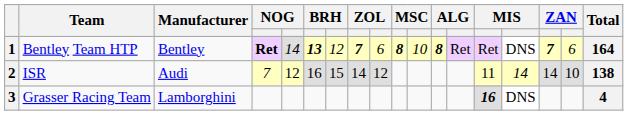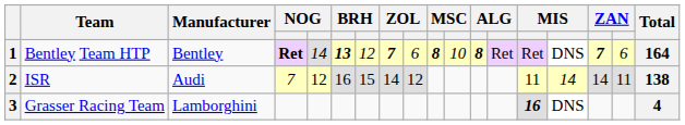 <table class="wikitable" style="font-size: 85%; text-align:center;">
 <tr>
 <th rowspan=2></th>
 <th rowspan=2>Team</th>
 <th rowspan=2>Manufacturer</th>
 <th colspan=2>NOG<br></th>
 <th colspan=2>BRH<br></th>
 <th colspan=2>ZOL<br></th>
 <th colspan=2>MSC<br></th>
 <th colspan=2>ALG<br></th>
 <th colspan=2>MIS<br></th>
 <th colspan=2><a href='#'>ZAN</a><br></th>
 <th rowspan=2>Total</th>
 </tr>
 <tr>
 <th></th>
 <th></th>
 <th></th>
 <th></th>
 <th></th>
 <th></th>
 <th></th>
 <th></th>
 <th></th>
 <th></th>
 <th></th>
 <th></th>
 <th></th>
 <th></th>
 </tr>
 <tr>
 <th>1</th>
 <td align=left> <a href='#'>Bentley</a> <a href='#'>Team HTP</a></td>
 <td align=left><a href='#'>Bentley</a></td>
 <td style="background:#EFCFFF;"><strong>Ret</strong></td>
 <td style="background:#DFDFDF;"><em>14</em></td>
 <td style="background:#FFFFBF;"><strong><em>13</em></strong></td>
 <td style="background:#FFFFBF;"><em>12</em></td>
 <td style="background:#FFFFBF;"><strong><em>7</em></strong></td>
 <td style="background:#FFFFBF;"><em>6</em></td>
 <td style="background:#FFFFBF;"><strong><em>8</em></strong></td>
 <td style="background:#FFFFBF;"><em>10</em></td>
 <td style="background:#FFFFBF;"><strong><em>8</em></strong></td>
 <td style="background:#EFCFFF;">Ret</td>
 <td style="background:#EFCFFF;">Ret</td>
 <td style="background:#FFFFFF;">DNS</td>
 <td style="background:#FFFFBF;"><strong><em>7</em></strong></td>
 <td style="background:#FFFFBF;"><em>6</em></td>
 <th>164</th>
 </tr>
 <tr>
 <th>2</th>
 <td align=left> <a href='#'>ISR</a></td>
 <td align=left><a href='#'>Audi</a></td>
 <td style="background:#FFFFBF;"><em>7</em></td>
 <td style="background:#FFFFBF;">12</td>
 <td style="background:#DFDFDF;">16</td>
 <td style="background:#DFDFDF;">15</td>
 <td style="background:#DFDFDF;">14</td>
 <td style="background:#DFDFDF;">12</td>
 <td></td>
 <td></td>
 <td></td>
 <td></td>
 <td style="background:#FFFFBF;">11</td>
 <td style="background:#FFFFBF;"><em>14</em></td>
 <td style="background:#DFDFDF;">14</td>
-<td style="background:#DFDFDF;">10</td>
+<td style="background:#DFDFDF;">11</td>
 <th>138</th>
 </tr>
 <tr>
 <th>3</th>
 <td align=left> <a href='#'>Grasser Racing Team</a></td>
 <td align=left><a href='#'>Lamborghini</a></td>
 <td></td>
 <td></td>
 <td></td>
 <td></td>
 <td></td>
 <td></td>
 <td></td>
 <td></td>
 <td></td>
 <td></td>
 <td style="background:#DFDFDF;"><strong><em>16</em></strong></td>
 <td style="background:#FFFFFF;">DNS</td>
 <td></td>
 <td></td>
 <th>4</th>
 </tr>
 </table>
